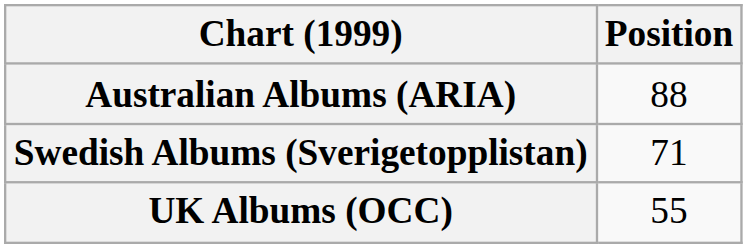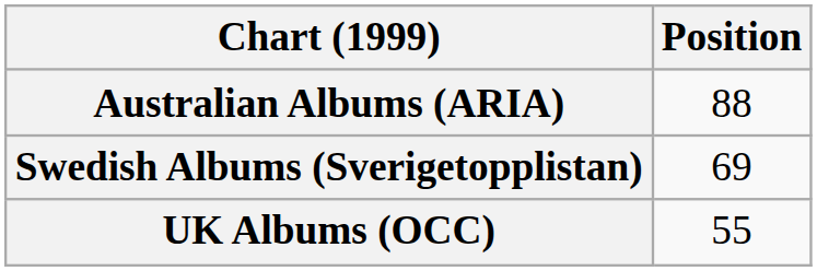 <table class="wikitable sortable plainrowheaders" style="text-align:center">
 <tr>
 <th scope="col">Chart (1999)</th>
 <th scope="col">Position</th>
 </tr>
 <tr>
 <th scope="row">Australian Albums (ARIA)</th>
 <td>88</td>
 </tr>
 <tr>
 <th scope="row">Swedish Albums (Sverigetopplistan)</th>
-<td>71</td>
+<td>69</td>
 </tr>
 <tr>
 <th scope="row">UK Albums (OCC)</th>
 <td>55</td>
 </tr>
 </table>
